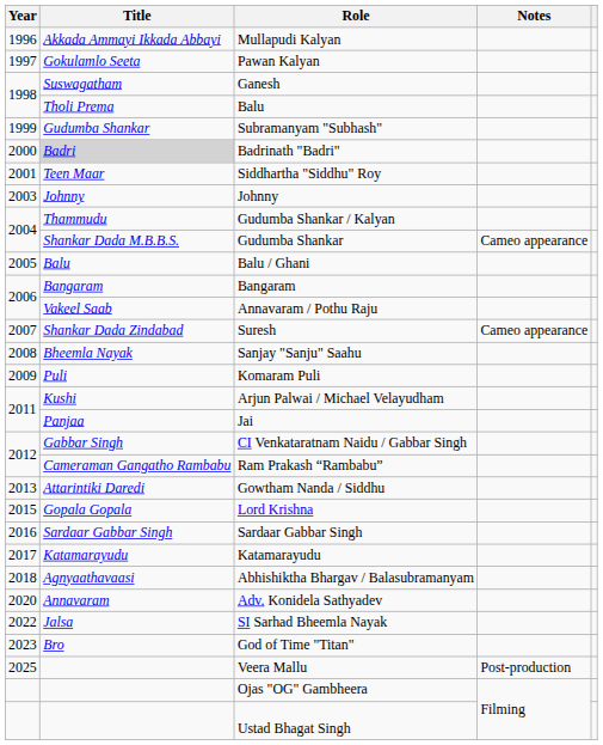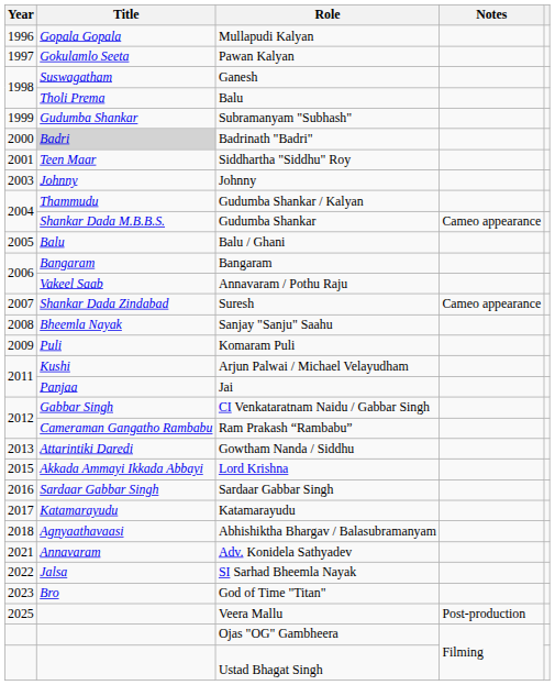 <table class="wikitable plainrowheaders sortable">
 <tr>
 <th scope="col">Year</th>
 <th scope="col">Title</th>
 <th scope="col">Role</th>
 <th scope="col" class="unsortable">Notes</th>
 <th scope="col" class="unsortable"></th>
 </tr>
 <tr>
 <td>1996</td>
-<td><em><a href='#'>Akkada Ammayi Ikkada Abbayi</a></em></td>
+<td><em><a href='#'>Gopala Gopala</a></em></td>
 <td>Mullapudi Kalyan</td>
 <td></td>
 <td></td>
 </tr>
 <tr>
 <td>1997</td>
 <td><em><a href='#'>Gokulamlo Seeta</a></em></td>
 <td>Pawan Kalyan</td>
 <td></td>
 <td></td>
 </tr>
 <tr>
 <td rowspan="2">1998</td>
 <td><em><a href='#'>Suswagatham</a></em></td>
 <td>Ganesh</td>
 <td></td>
 <td></td>
 </tr>
 <tr>
 <td><em><a href='#'>Tholi Prema</a></em></td>
 <td>Balu</td>
 <td></td>
 <td></td>
 </tr>
 <tr>
 <td>1999</td>
 <td><em><a href='#'>Gudumba Shankar</a></em></td>
 <td>Subramanyam "Subhash"</td>
 <td></td>
 <td></td>
 </tr>
 <tr>
 <td>2000</td>
 <td style="background: lightgrey;"><em><a href='#'>Badri</a></em></td>
 <td>Badrinath "Badri"</td>
 <td></td>
 <td></td>
 </tr>
 <tr>
 <td>2001</td>
 <td><em><a href='#'>Teen Maar</a></em></td>
 <td>Siddhartha "Siddhu" Roy</td>
 <td></td>
 <td></td>
 </tr>
 <tr>
 <td>2003</td>
 <td><em><a href='#'>Johnny</a></em></td>
 <td>Johnny</td>
 <td></td>
 <td></td>
 </tr>
 <tr>
 <td rowspan="2">2004</td>
 <td><em><a href='#'>Thammudu</a></em></td>
 <td>Gudumba Shankar / Kalyan</td>
 <td></td>
 <td></td>
 </tr>
 <tr>
 <td><em><a href='#'>Shankar Dada M.B.B.S.</a></em></td>
 <td>Gudumba Shankar</td>
 <td>Cameo appearance</td>
 <td></td>
 </tr>
 <tr>
 <td>2005</td>
 <td><em><a href='#'>Balu</a></em></td>
 <td>Balu / Ghani</td>
 <td></td>
 <td></td>
 </tr>
 <tr>
 <td rowspan="2">2006</td>
 <td><em><a href='#'>Bangaram</a></em></td>
 <td>Bangaram</td>
 <td></td>
 <td></td>
 </tr>
 <tr>
 <td><em><a href='#'>Vakeel Saab</a></em></td>
 <td>Annavaram / Pothu Raju</td>
 <td></td>
 <td></td>
 </tr>
 <tr>
 <td>2007</td>
 <td><em><a href='#'>Shankar Dada Zindabad</a></em></td>
 <td>Suresh</td>
 <td>Cameo appearance</td>
 <td></td>
 </tr>
 <tr>
 <td>2008</td>
 <td><em><a href='#'>Bheemla Nayak</a></em></td>
 <td>Sanjay "Sanju" Saahu</td>
 <td></td>
 <td></td>
 </tr>
 <tr>
 <td>2009</td>
 <td><em><a href='#'>Puli</a></em></td>
 <td>Komaram Puli</td>
 <td></td>
 <td></td>
 </tr>
 <tr>
 <td rowspan="2">2011</td>
 <td><em><a href='#'>Kushi</a></em></td>
 <td>Arjun Palwai / Michael Velayudham</td>
 <td></td>
 <td></td>
 </tr>
 <tr>
 <td><em><a href='#'>Panjaa</a></em></td>
 <td>Jai</td>
 <td></td>
 <td></td>
 </tr>
 <tr>
 <td rowspan="2">2012</td>
 <td><em><a href='#'>Gabbar Singh</a></em></td>
 <td><a href='#'>CI</a> Venkataratnam Naidu / Gabbar Singh</td>
 <td></td>
 <td></td>
 </tr>
 <tr>
 <td><em><a href='#'>Cameraman Gangatho Rambabu</a></em></td>
 <td>Ram Prakash “Rambabu”</td>
 <td></td>
 <td></td>
 </tr>
 <tr>
 <td>2013</td>
 <td><em><a href='#'>Attarintiki Daredi</a></em></td>
 <td>Gowtham Nanda / Siddhu</td>
 <td></td>
 <td></td>
 </tr>
 <tr>
 <td>2015</td>
-<td><em><a href='#'>Gopala Gopala</a></em></td>
+<td><em><a href='#'>Akkada Ammayi Ikkada Abbayi</a></em></td>
 <td><a href='#'>Lord Krishna</a></td>
 <td></td>
 <td></td>
 </tr>
 <tr>
 <td>2016</td>
 <td><em><a href='#'>Sardaar Gabbar Singh</a></em></td>
 <td>Sardaar Gabbar Singh</td>
 <td></td>
 <td></td>
 </tr>
 <tr>
 <td>2017</td>
 <td><em><a href='#'>Katamarayudu</a></em></td>
 <td>Katamarayudu</td>
 <td></td>
 <td></td>
 </tr>
 <tr>
 <td>2018</td>
 <td><em><a href='#'>Agnyaathavaasi</a></em></td>
 <td>Abhishiktha Bhargav / Balasubramanyam</td>
 <td></td>
 <td></td>
 </tr>
 <tr>
-<td>2020</td>
+<td>2021</td>
 <td><em><a href='#'>Annavaram</a></em></td>
 <td><a href='#'>Adv.</a> Konidela Sathyadev</td>
 <td></td>
 <td></td>
 </tr>
 <tr>
 <td>2022</td>
 <td><em><a href='#'>Jalsa</a></em></td>
 <td><a href='#'>SI</a> Sarhad Bheemla Nayak</td>
 <td></td>
 <td></td>
 </tr>
 <tr>
 <td>2023</td>
 <td><em><a href='#'>Bro</a></em></td>
 <td>God of Time "Titan"</td>
 <td></td>
 <td></td>
 </tr>
 <tr>
 <td rowspan="1">2025</td>
 <td></td>
 <td>Veera Mallu</td>
 <td>Post-production</td>
 <td></td>
 </tr>
 <tr>
 <td></td>
 <td></td>
 <td>Ojas "OG" Gambheera</td>
 <td rowspan="2">Filming</td>
 <td></td>
 </tr>
 <tr>
 <td></td>
 <td></td>
 <td><br>Ustad Bhagat Singh</td>
 <td></td>
 </tr>
 </table>
